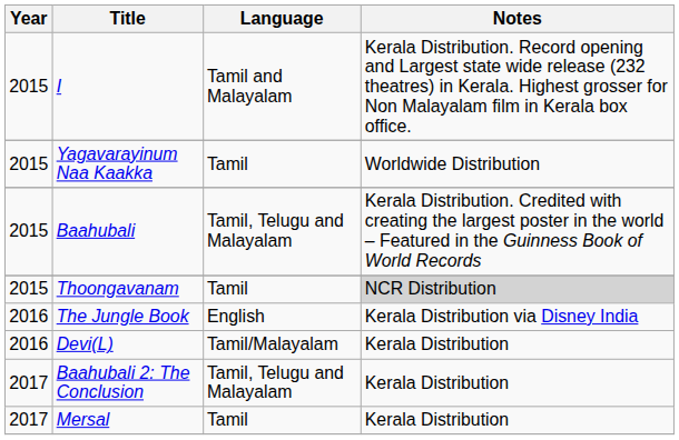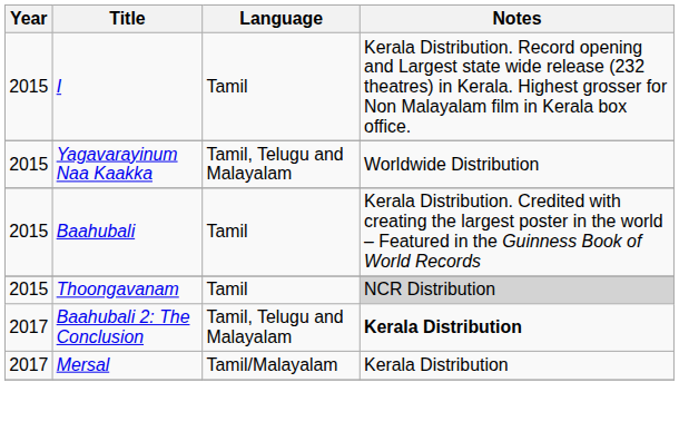 <table class="wikitable">
 <tr>
 <th>Year</th>
 <th>Title</th>
 <th>Language</th>
 <th>Notes</th>
 </tr>
 <tr>
 <td>2015</td>
 <td><em><a href='#'>I</a></em></td>
-<td>Tamil and Malayalam</td>
+<td>Tamil</td>
 <td>Kerala Distribution. Record opening and Largest state wide release (232 theatres) in Kerala. Highest grosser for Non Malayalam film in Kerala box office.</td>
 </tr>
 <tr>
 </tr>
 <tr>
 <td>2015</td>
 <td><em><a href='#'>Yagavarayinum Naa Kaakka</a></em></td>
-<td>Tamil</td>
+<td>Tamil, Telugu and Malayalam</td>
 <td>Worldwide Distribution</td>
 </tr>
 <tr>
 </tr>
 <tr>
 <td>2015</td>
 <td><em><a href='#'>Baahubali</a></em></td>
-<td>Tamil, Telugu and Malayalam</td>
+<td>Tamil</td>
 <td>Kerala Distribution. Credited with creating the largest poster in the world – Featured in the <em>Guinness Book of World Records</em></td>
 </tr>
 <tr>
 </tr>
 <tr>
 <td>2015</td>
 <td><em><a href='#'>Thoongavanam</a></em></td>
 <td>Tamil</td>
 <td style="background: lightgrey;">NCR Distribution</td>
 </tr>
 <tr>
-<td>2016</td>
-<td><em><a href='#'>The Jungle Book</a></em></td>
-<td>English</td>
-<td>Kerala Distribution via <a href='#'>Disney India</a></td>
-</tr>
-<tr>
-<td>2016</td>
-<td><em><a href='#'>Devi(L)</a></em></td>
-<td>Tamil/Malayalam</td>
-<td>Kerala Distribution</td>
-</tr>
-<tr>
 <td>2017</td>
 <td><em><a href='#'>Baahubali 2: The Conclusion</a></em></td>
 <td>Tamil, Telugu and Malayalam</td>
-<td>Kerala Distribution</td>
+<td><strong>Kerala Distribution</strong></td>
 </tr>
 <tr>
 <td>2017</td>
 <td><em><a href='#'>Mersal</a></em></td>
-<td>Tamil</td>
+<td>Tamil/Malayalam</td>
 <td>Kerala Distribution</td>
 </tr>
 <tr>
 </tr>
 </table>
